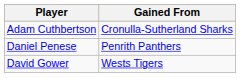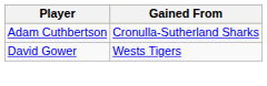 <table class="wikitable">
 <tr bgcolor=#bdb76b>
 <th>Player</th>
 <th>Gained From</th>
 </tr>
 <tr>
 <td><a href='#'>Adam Cuthbertson</a></td>
 <td><a href='#'>Cronulla-Sutherland Sharks</a></td>
 </tr>
 <tr>
-<td><a href='#'>Daniel Penese</a></td>
-<td><a href='#'>Penrith Panthers</a></td>
-</tr>
-<tr>
 <td><a href='#'>David Gower</a></td>
 <td><a href='#'>Wests Tigers</a></td>
 </tr>
 </table>
